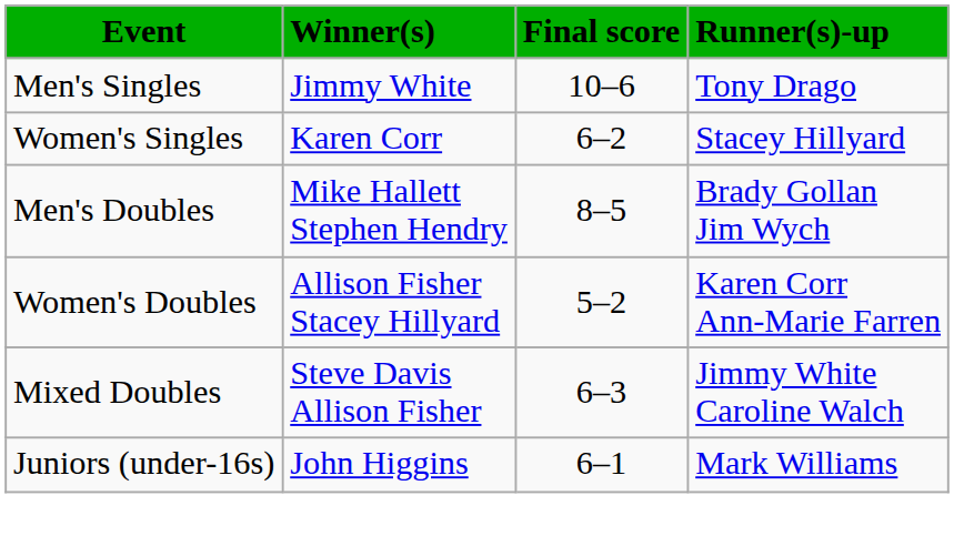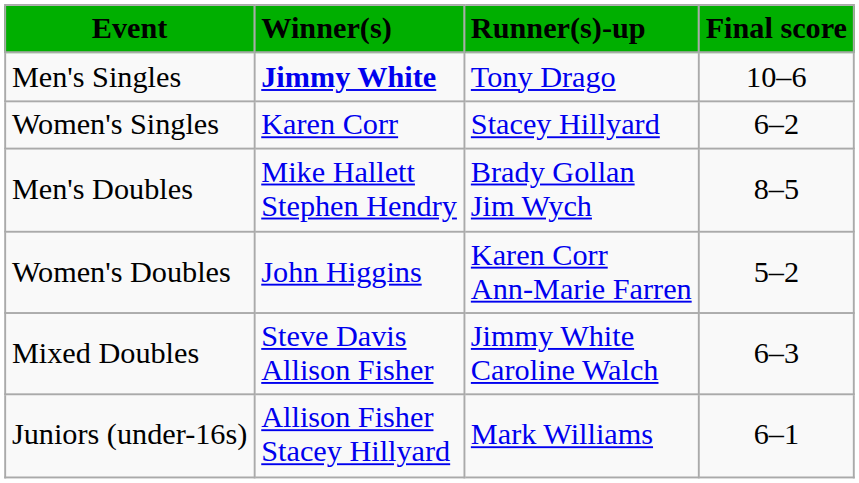 <table class="wikitable" style="margin: auto">
 <tr>
 <th style="text-align: center; background-color: #00af00">Event</th>
 <th style="text-align: left; background-color: #00af00">Winner(s)</th>
+<th style="text-align: left; background-color: #00af00">Runner(s)-up</th>
 <th style="text-align: left; background-color: #00af00">Final score</th>
-<th style="text-align: left; background-color: #00af00">Runner(s)-up</th>
 </tr>
 <tr>
 <td>Men's Singles</td>
-<td> <a href='#'>Jimmy White</a></td>
+<td><strong> <a href='#'>Jimmy White</a></strong></td>
+<td> <a href='#'>Tony Drago</a></td>
 <td style="text-align: center">10–6</td>
-<td> <a href='#'>Tony Drago</a></td>
 </tr>
 <tr>
 <td>Women's Singles</td>
 <td> <a href='#'>Karen Corr</a></td>
+<td> <a href='#'>Stacey Hillyard</a></td>
 <td style="text-align: center">6–2</td>
-<td> <a href='#'>Stacey Hillyard</a></td>
 </tr>
 <tr>
 <td>Men's Doubles</td>
 <td> <a href='#'>Mike Hallett</a> <br> <a href='#'>Stephen Hendry</a></td>
+<td> <a href='#'>Brady Gollan</a> <br> <a href='#'>Jim Wych</a></td>
 <td style="text-align: center">8–5</td>
-<td> <a href='#'>Brady Gollan</a> <br> <a href='#'>Jim Wych</a></td>
 </tr>
 <tr>
 <td>Women's Doubles</td>
-<td> <a href='#'>Allison Fisher</a> <br> <a href='#'>Stacey Hillyard</a></td>
+<td> <a href='#'>John Higgins</a></td>
+<td> <a href='#'>Karen Corr</a> <br> <a href='#'>Ann-Marie Farren</a></td>
 <td style="text-align: center">5–2</td>
-<td> <a href='#'>Karen Corr</a> <br> <a href='#'>Ann-Marie Farren</a></td>
 </tr>
 <tr>
 <td>Mixed Doubles</td>
 <td> <a href='#'>Steve Davis</a> <br> <a href='#'>Allison Fisher</a></td>
+<td> <a href='#'>Jimmy White</a> <br> <a href='#'>Caroline Walch</a></td>
 <td style="text-align: center">6–3</td>
-<td> <a href='#'>Jimmy White</a> <br> <a href='#'>Caroline Walch</a></td>
 </tr>
 <tr>
 <td>Juniors (under-16s)</td>
-<td> <a href='#'>John Higgins</a></td>
+<td> <a href='#'>Allison Fisher</a> <br> <a href='#'>Stacey Hillyard</a></td>
+<td> <a href='#'>Mark Williams</a></td>
 <td style="text-align: center">6–1</td>
-<td> <a href='#'>Mark Williams</a></td>
 </tr>
 </table>
